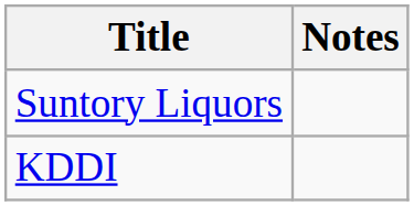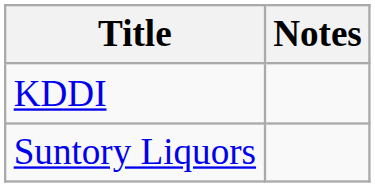 <table class="wikitable">
 <tr>
 <th>Title</th>
 <th>Notes</th>
 </tr>
 <tr>
+<td><a href='#'>KDDI</a></td>
+<td></td>
+</tr>
+<tr>
 <td><a href='#'>Suntory Liquors</a></td>
 <td></td>
 </tr>
-<tr>
-<td><a href='#'>KDDI</a></td>
-<td></td>
-</tr>
 </table>
